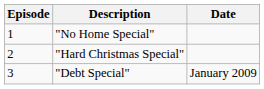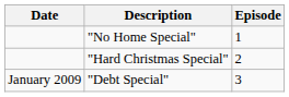 <table class="wikitable">
 <tr>
+<th>Date</th>
+<th>Description</th>
 <th>Episode</th>
-<th>Description</th>
-<th>Date</th>
 </tr>
 <tr>
+<td></td>
+<td>"No Home Special"</td>
 <td>1</td>
-<td>"No Home Special"</td>
-<td></td>
 </tr>
 <tr>
+<td></td>
+<td>"Hard Christmas Special"</td>
 <td>2</td>
-<td>"Hard Christmas Special"</td>
-<td></td>
 </tr>
 <tr>
+<td>January 2009</td>
+<td>"Debt Special"</td>
 <td>3</td>
-<td>"Debt Special"</td>
-<td>January 2009</td>
 </tr>
 </table>
